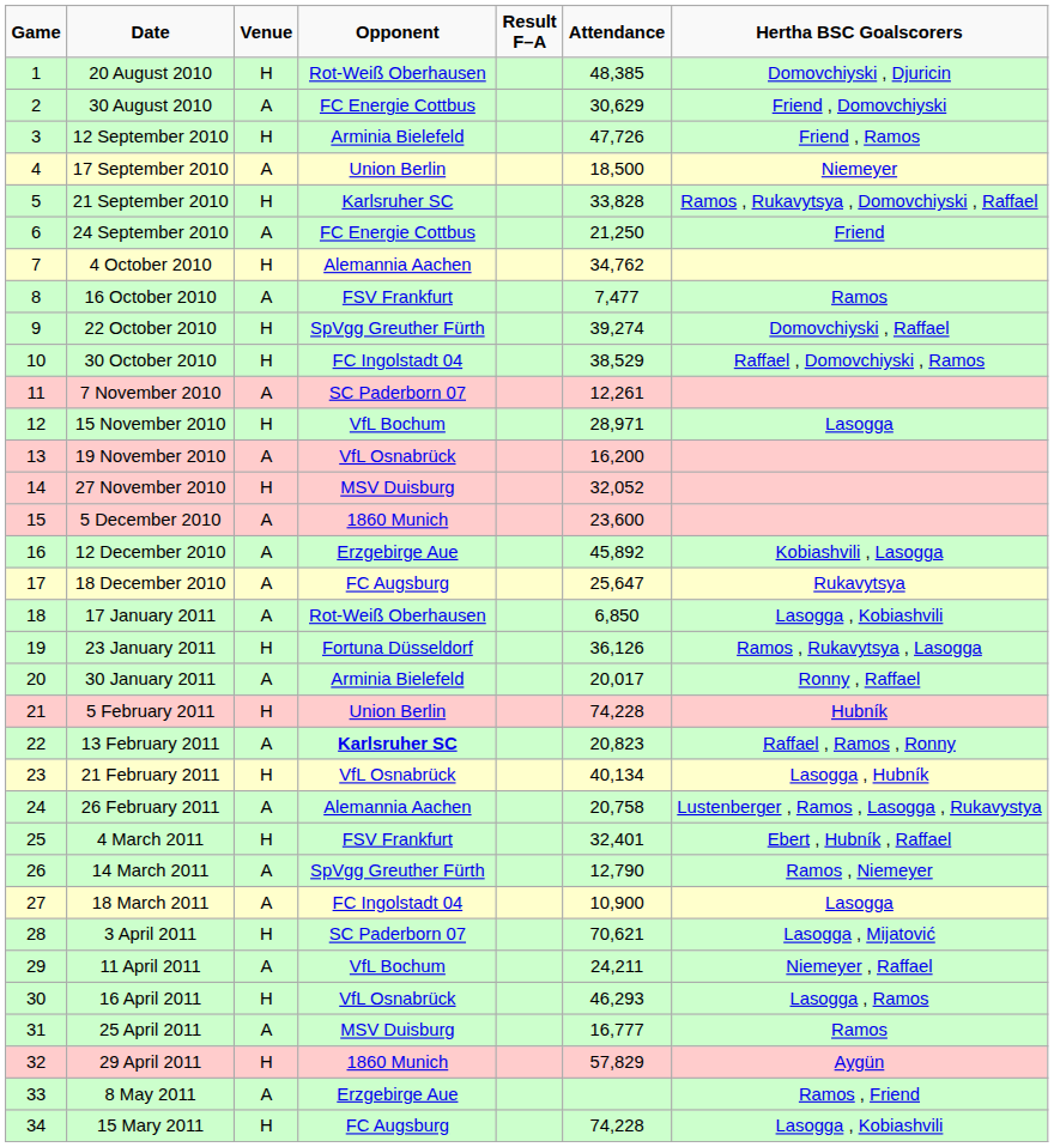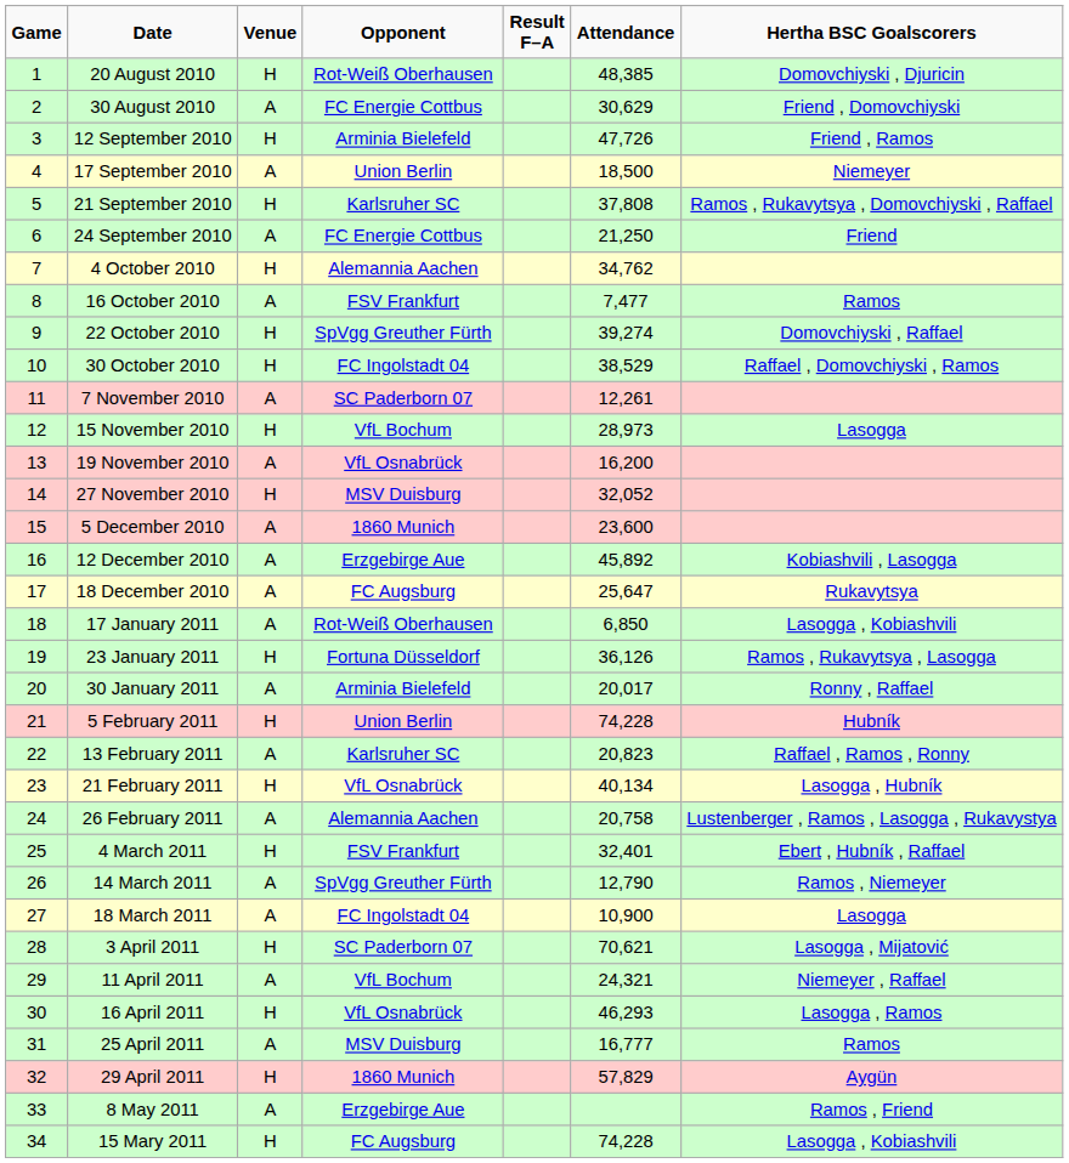 <table border="2" cellpadding="4" cellspacing="0" style="text-align:center; background: #f9f9f9; border: 1px #aaa solid; border-collapse: collapse; font-size: smaller;">
 <tr>
 <th>Game</th>
 <th>Date</th>
 <th>Venue</th>
 <th width="140px">Opponent</th>
 <th>Result<br>F–A</th>
 <th>Attendance</th>
 <th>Hertha BSC Goalscorers</th>
 </tr>
 <tr bgcolor="#CCFFCC">
 <td>1</td>
 <td>20 August 2010</td>
 <td>H</td>
 <td><a href='#'>Rot-Weiß Oberhausen</a></td>
 <td></td>
 <td>48,385</td>
 <td><a href='#'>Domovchiyski</a> , <a href='#'>Djuricin</a> </td>
 </tr>
 <tr bgcolor="#CCFFCC">
 <td>2</td>
 <td>30 August 2010</td>
 <td>A</td>
 <td><a href='#'>FC Energie Cottbus</a></td>
 <td></td>
 <td>30,629</td>
 <td><a href='#'>Friend</a> , <a href='#'>Domovchiyski</a> </td>
 </tr>
 <tr bgcolor="#CCFFCC">
 <td>3</td>
 <td>12 September 2010</td>
 <td>H</td>
 <td><a href='#'>Arminia Bielefeld</a></td>
 <td></td>
 <td>47,726</td>
 <td><a href='#'>Friend</a> , <a href='#'>Ramos</a> </td>
 </tr>
 <tr bgcolor="#FFFFCC">
 <td>4</td>
 <td>17 September 2010</td>
 <td>A</td>
 <td><a href='#'>Union Berlin</a></td>
 <td></td>
 <td>18,500</td>
 <td><a href='#'>Niemeyer</a> </td>
 </tr>
 <tr bgcolor="#CCFFCC">
 <td>5</td>
 <td>21 September 2010</td>
 <td>H</td>
 <td><a href='#'>Karlsruher SC</a></td>
 <td></td>
-<td>33,828</td>
+<td>37,808</td>
 <td><a href='#'>Ramos</a> , <a href='#'>Rukavytsya</a> , <a href='#'>Domovchiyski</a> , <a href='#'>Raffael</a> </td>
 </tr>
 <tr bgcolor="#CCFFCC">
 <td>6</td>
 <td>24 September 2010</td>
 <td>A</td>
 <td><a href='#'>FC Energie Cottbus</a></td>
 <td></td>
 <td>21,250</td>
 <td><a href='#'>Friend</a> </td>
 </tr>
 <tr bgcolor="#FFFFCC">
 <td>7</td>
 <td>4 October 2010</td>
 <td>H</td>
 <td><a href='#'>Alemannia Aachen</a></td>
 <td></td>
 <td>34,762</td>
 <td></td>
 </tr>
 <tr bgcolor="#CCFFCC">
 <td>8</td>
 <td>16 October 2010</td>
 <td>A</td>
 <td><a href='#'>FSV Frankfurt</a></td>
 <td></td>
 <td>7,477</td>
 <td><a href='#'>Ramos</a> </td>
 </tr>
 <tr bgcolor="#CCFFCC">
 <td>9</td>
 <td>22 October 2010</td>
 <td>H</td>
 <td><a href='#'>SpVgg Greuther Fürth</a></td>
 <td></td>
 <td>39,274</td>
 <td><a href='#'>Domovchiyski</a> , <a href='#'>Raffael</a> </td>
 </tr>
 <tr bgcolor="#CCFFCC">
 <td>10</td>
 <td>30 October 2010</td>
 <td>H</td>
 <td><a href='#'>FC Ingolstadt 04</a></td>
 <td></td>
 <td>38,529</td>
 <td><a href='#'>Raffael</a> , <a href='#'>Domovchiyski</a> , <a href='#'>Ramos</a> </td>
 </tr>
 <tr bgcolor="#FFCCCC">
 <td>11</td>
 <td>7 November 2010</td>
 <td>A</td>
 <td><a href='#'>SC Paderborn 07</a></td>
 <td></td>
 <td>12,261</td>
 <td></td>
 </tr>
 <tr bgcolor="#CCFFCC">
 <td>12</td>
 <td>15 November 2010</td>
 <td>H</td>
 <td><a href='#'>VfL Bochum</a></td>
 <td></td>
-<td>28,971</td>
+<td>28,973</td>
 <td><a href='#'>Lasogga</a> </td>
 </tr>
 <tr bgcolor="#FFCCCC">
 <td>13</td>
 <td>19 November 2010</td>
 <td>A</td>
 <td><a href='#'>VfL Osnabrück</a></td>
 <td></td>
 <td>16,200</td>
 <td></td>
 </tr>
 <tr bgcolor="#FFCCCC">
 <td>14</td>
 <td>27 November 2010</td>
 <td>H</td>
 <td><a href='#'>MSV Duisburg</a></td>
 <td></td>
 <td>32,052</td>
 <td></td>
 </tr>
 <tr bgcolor="#FFCCCC">
 <td>15</td>
 <td>5 December 2010</td>
 <td>A</td>
 <td><a href='#'>1860 Munich</a></td>
 <td></td>
 <td>23,600</td>
 <td></td>
 </tr>
 <tr bgcolor="#CCFFCC">
 <td>16</td>
 <td>12 December 2010</td>
 <td>A</td>
 <td><a href='#'>Erzgebirge Aue</a></td>
 <td></td>
 <td>45,892</td>
 <td><a href='#'>Kobiashvili</a> , <a href='#'>Lasogga</a> </td>
 </tr>
 <tr bgcolor="#FFFFCC">
 <td>17</td>
 <td>18 December 2010</td>
 <td>A</td>
 <td><a href='#'>FC Augsburg</a></td>
 <td></td>
 <td>25,647</td>
 <td><a href='#'>Rukavytsya</a> </td>
 </tr>
 <tr bgcolor="#CCFFCC">
 <td>18</td>
 <td>17 January 2011</td>
 <td>A</td>
 <td><a href='#'>Rot-Weiß Oberhausen</a></td>
 <td></td>
 <td>6,850</td>
 <td><a href='#'>Lasogga</a> , <a href='#'>Kobiashvili</a> </td>
 </tr>
 <tr bgcolor="#CCFFCC">
 <td>19</td>
 <td>23 January 2011</td>
 <td>H</td>
 <td><a href='#'>Fortuna Düsseldorf</a></td>
 <td></td>
 <td>36,126</td>
 <td><a href='#'>Ramos</a> , <a href='#'>Rukavytsya</a> , <a href='#'>Lasogga</a> </td>
 </tr>
 <tr bgcolor="#CCFFCC">
 <td>20</td>
 <td>30 January 2011</td>
 <td>A</td>
 <td><a href='#'>Arminia Bielefeld</a></td>
 <td></td>
 <td>20,017</td>
 <td><a href='#'>Ronny</a> , <a href='#'>Raffael</a> </td>
 </tr>
 <tr bgcolor="#FFCCCC">
 <td>21</td>
 <td>5 February 2011</td>
 <td>H</td>
 <td><a href='#'>Union Berlin</a></td>
 <td></td>
 <td>74,228</td>
 <td><a href='#'>Hubník</a> </td>
 </tr>
 <tr bgcolor="#CCFFCC">
 <td>22</td>
 <td>13 February 2011</td>
 <td>A</td>
-<td><strong><a href='#'>Karlsruher SC</a></strong></td>
+<td><a href='#'>Karlsruher SC</a></td>
 <td></td>
 <td>20,823</td>
 <td><a href='#'>Raffael</a> , <a href='#'>Ramos</a> , <a href='#'>Ronny</a> </td>
 </tr>
 <tr bgcolor="#FFFFCC">
 <td>23</td>
 <td>21 February 2011</td>
 <td>H</td>
 <td><a href='#'>VfL Osnabrück</a></td>
 <td></td>
 <td>40,134</td>
 <td><a href='#'>Lasogga</a> , <a href='#'>Hubník</a> </td>
 </tr>
 <tr bgcolor="#CCFFCC">
 <td>24</td>
 <td>26 February 2011</td>
 <td>A</td>
 <td><a href='#'>Alemannia Aachen</a></td>
 <td></td>
 <td>20,758</td>
 <td><a href='#'>Lustenberger</a> , <a href='#'>Ramos</a> , <a href='#'>Lasogga</a> , <a href='#'>Rukavystya</a> </td>
 </tr>
 <tr bgcolor="#CCFFCC">
 <td>25</td>
 <td>4 March 2011</td>
 <td>H</td>
 <td><a href='#'>FSV Frankfurt</a></td>
 <td></td>
 <td>32,401</td>
 <td><a href='#'>Ebert</a> , <a href='#'>Hubník</a> , <a href='#'>Raffael</a> </td>
 </tr>
 <tr bgcolor="#CCFFCC">
 <td>26</td>
 <td>14 March 2011</td>
 <td>A</td>
 <td><a href='#'>SpVgg Greuther Fürth</a></td>
 <td></td>
 <td>12,790</td>
 <td><a href='#'>Ramos</a> , <a href='#'>Niemeyer</a> </td>
 </tr>
 <tr bgcolor="#FFFFCC">
 <td>27</td>
 <td>18 March 2011</td>
 <td>A</td>
 <td><a href='#'>FC Ingolstadt 04</a></td>
 <td></td>
 <td>10,900</td>
 <td><a href='#'>Lasogga</a> </td>
 </tr>
 <tr bgcolor="#CCFFCC">
 <td>28</td>
 <td>3 April 2011</td>
 <td>H</td>
 <td><a href='#'>SC Paderborn 07</a></td>
 <td></td>
 <td>70,621</td>
 <td><a href='#'>Lasogga</a> , <a href='#'>Mijatović</a> </td>
 </tr>
 <tr bgcolor="#CCFFCC">
 <td>29</td>
 <td>11 April 2011</td>
 <td>A</td>
 <td><a href='#'>VfL Bochum</a></td>
 <td></td>
-<td>24,211</td>
+<td>24,321</td>
 <td><a href='#'>Niemeyer</a> , <a href='#'>Raffael</a> </td>
 </tr>
 <tr bgcolor="#CCFFCC">
 <td>30</td>
 <td>16 April 2011</td>
 <td>H</td>
 <td><a href='#'>VfL Osnabrück</a></td>
 <td></td>
 <td>46,293</td>
 <td><a href='#'>Lasogga</a> , <a href='#'>Ramos</a> </td>
 </tr>
 <tr bgcolor="#CCFFCC">
 <td>31</td>
 <td>25 April 2011</td>
 <td>A</td>
 <td><a href='#'>MSV Duisburg</a></td>
 <td></td>
 <td>16,777</td>
 <td><a href='#'>Ramos</a> </td>
 </tr>
 <tr bgcolor="#FFCCCC">
 <td>32</td>
 <td>29 April 2011</td>
 <td>H</td>
 <td><a href='#'>1860 Munich</a></td>
 <td></td>
 <td>57,829</td>
 <td><a href='#'>Aygün</a> </td>
 </tr>
 <tr bgcolor="#CCFFCC">
 <td>33</td>
 <td>8 May 2011</td>
 <td>A</td>
 <td><a href='#'>Erzgebirge Aue</a></td>
 <td></td>
 <td></td>
 <td><a href='#'>Ramos</a> , <a href='#'>Friend</a> </td>
 </tr>
 <tr bgcolor="#CCFFCC">
 <td>34</td>
 <td>15 Mary 2011</td>
 <td>H</td>
 <td><a href='#'>FC Augsburg</a></td>
 <td></td>
 <td>74,228</td>
 <td><a href='#'>Lasogga</a> , <a href='#'>Kobiashvili</a> </td>
 </tr>
 </table>
